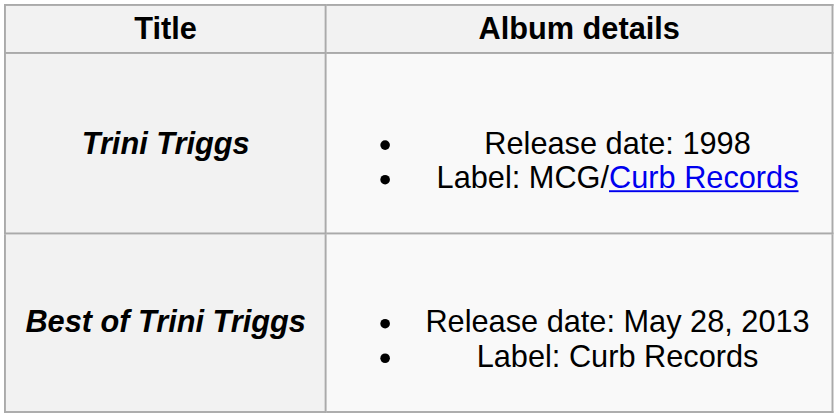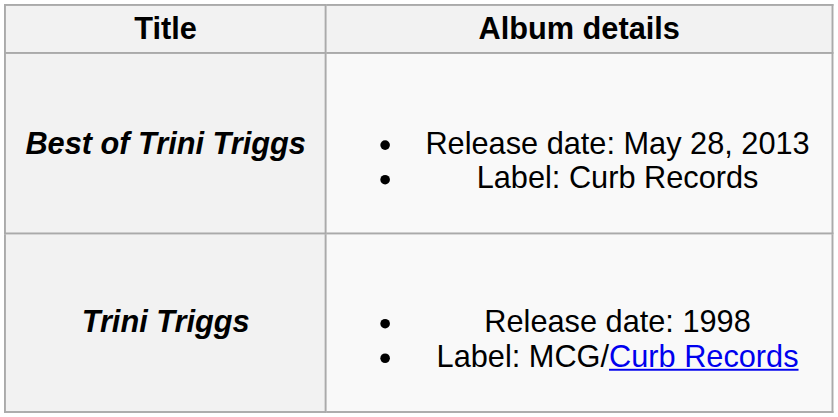 <table class="wikitable plainrowheaders" style="text-align:center;">
 <tr>
 <th style="width:10em;">Title</th>
 <th style="width:16em;">Album details</th>
 </tr>
 <tr>
+<th scope="row"><em>Best of Trini Triggs</em></th>
+<td><br><ul><li>Release date: May 28, 2013</li><li>Label: Curb Records</li></ul></td>
+</tr>
+<tr>
 <th scope="row"><em>Trini Triggs</em></th>
 <td><br><ul><li>Release date: 1998</li><li>Label: MCG/<a href='#'>Curb Records</a></li></ul></td>
 </tr>
-<tr>
-<th scope="row"><em>Best of Trini Triggs</em></th>
-<td><br><ul><li>Release date: May 28, 2013</li><li>Label: Curb Records</li></ul></td>
-</tr>
 </table>
